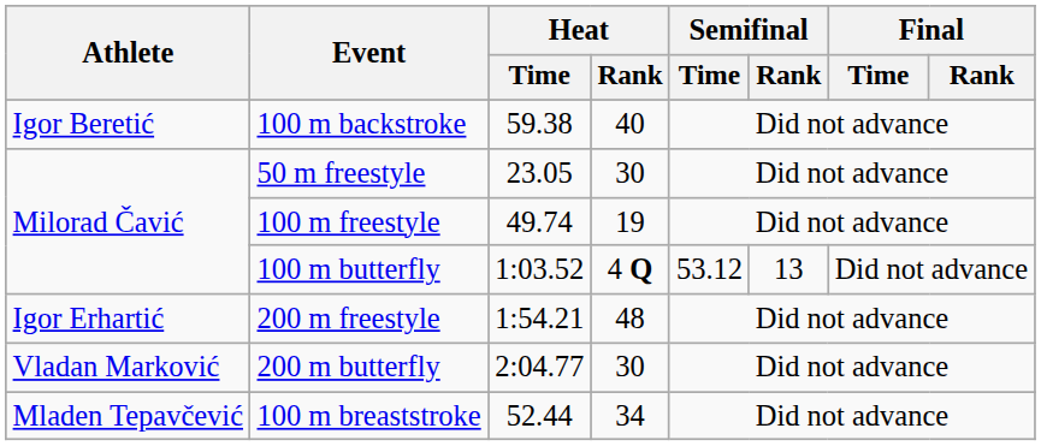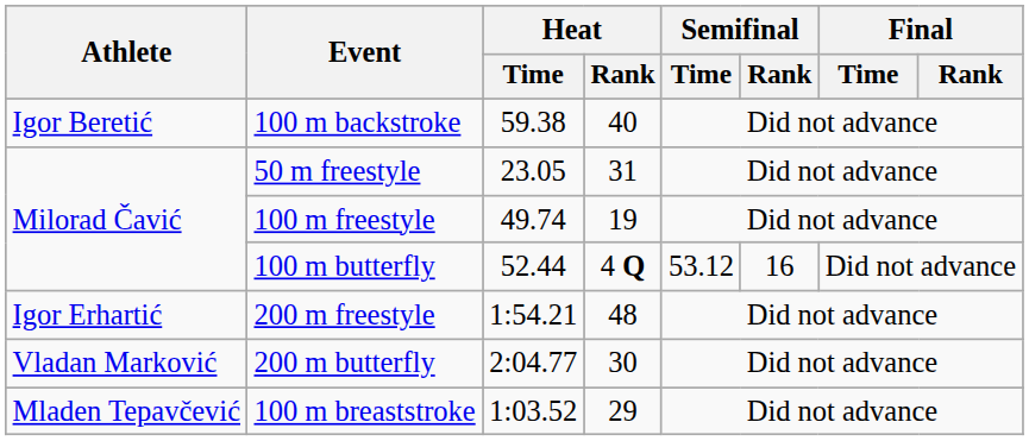 <table class=wikitable style="font-size:90%">
 <tr>
 <th rowspan="2">Athlete</th>
 <th rowspan="2">Event</th>
 <th colspan="2">Heat</th>
 <th colspan="2">Semifinal</th>
 <th colspan="2">Final</th>
 </tr>
 <tr style="font-size:95%">
 <th>Time</th>
 <th>Rank</th>
 <th>Time</th>
 <th>Rank</th>
 <th>Time</th>
 <th>Rank</th>
 </tr>
 <tr align=center>
 <td align=left><a href='#'>Igor Beretić</a></td>
 <td align=left><a href='#'>100 m backstroke</a></td>
 <td>59.38</td>
 <td>40</td>
 <td colspan=4>Did not advance</td>
 </tr>
 <tr align=center>
 <td align=left rowspan=3><a href='#'>Milorad Čavić</a></td>
 <td align=left><a href='#'>50 m freestyle</a></td>
 <td>23.05</td>
-<td>30</td>
+<td>31</td>
 <td colspan=4>Did not advance</td>
 </tr>
 <tr align=center>
 <td align=left><a href='#'>100 m freestyle</a></td>
 <td>49.74</td>
 <td>19</td>
 <td colspan=4>Did not advance</td>
 </tr>
 <tr align=center>
 <td align=left><a href='#'>100 m butterfly</a></td>
-<td>1:03.52</td>
+<td>52.44</td>
 <td>4 <strong>Q</strong></td>
 <td>53.12</td>
-<td>13</td>
+<td>16</td>
 <td colspan=2>Did not advance</td>
 </tr>
 <tr align=center>
 <td align=left><a href='#'>Igor Erhartić</a></td>
 <td align=left><a href='#'>200 m freestyle</a></td>
 <td>1:54.21</td>
 <td>48</td>
 <td colspan=4>Did not advance</td>
 </tr>
 <tr align=center>
 <td align=left><a href='#'>Vladan Marković</a></td>
 <td align=left><a href='#'>200 m butterfly</a></td>
 <td>2:04.77</td>
 <td>30</td>
 <td colspan=4>Did not advance</td>
 </tr>
 <tr align=center>
 <td align=left><a href='#'>Mladen Tepavčević</a></td>
 <td align=left><a href='#'>100 m breaststroke</a></td>
-<td>52.44</td>
-<td>34</td>
+<td>1:03.52</td>
+<td>29</td>
 <td colspan=4>Did not advance</td>
 </tr>
 </table>
